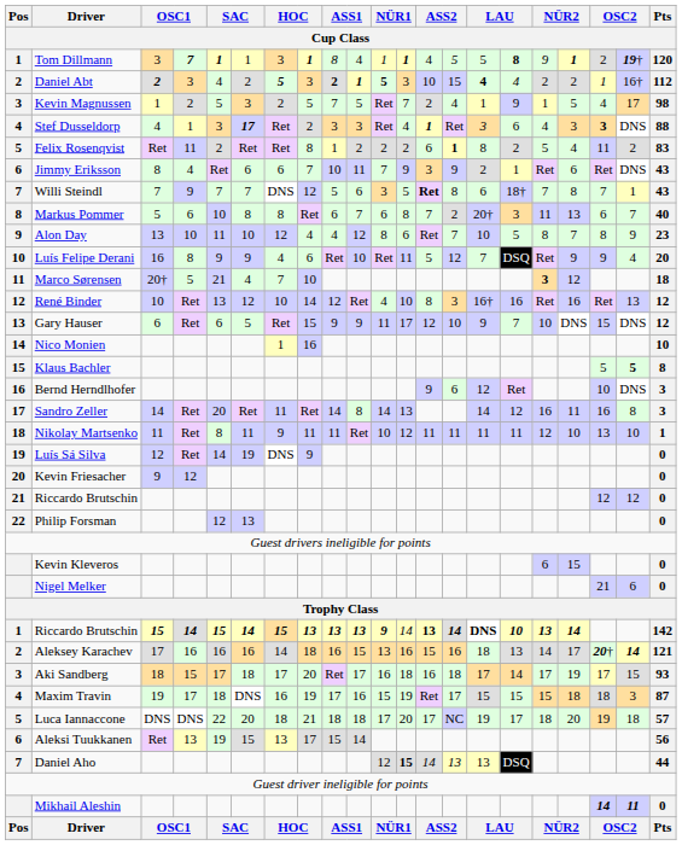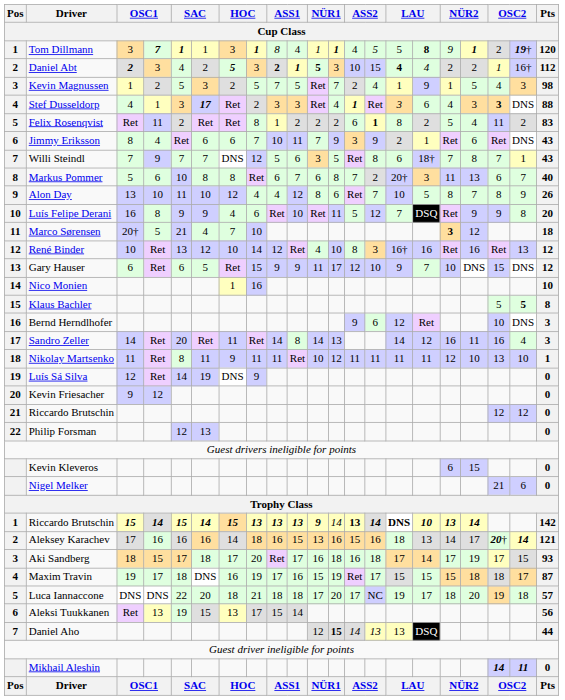 <table align=left| class="wikitable" style="font-size: 85%; text-align: center">
 <tr valign="top">
 <th valign=middle>Pos</th>
 <th valign=middle>Driver</th>
 <th colspan=2><a href='#'>OSC1</a></th>
 <th colspan=2><a href='#'>SAC</a></th>
 <th colspan=2><a href='#'>HOC</a></th>
 <th colspan=2><a href='#'>ASS1</a></th>
 <th colspan=2><a href='#'>NÜR1</a></th>
 <th colspan=2><a href='#'>ASS2</a></th>
 <th colspan=2><a href='#'>LAU</a></th>
 <th colspan=2><a href='#'>NÜR2</a></th>
 <th colspan=2><a href='#'>OSC2</a></th>
 <th valign="middle">Pts</th>
 </tr>
 <tr>
 <th colspan=21>Cup Class</th>
 </tr>
 <tr>
 <th>1</th>
 <td align=left> <a href='#'>Tom Dillmann</a></td>
 <td style="background:#FFDF9F;">3</td>
 <td style="background:#DFFFDF;"><strong><em>7</em></strong></td>
 <td style="background:#FFFFBF;"><strong><em>1</em></strong></td>
 <td style="background:#FFFFBF;">1</td>
 <td style="background:#FFDF9F;">3</td>
 <td style="background:#FFFFBF;"><strong><em>1</em></strong></td>
 <td style="background:#DFFFDF;"><em>8</em></td>
 <td style="background:#DFFFDF;">4</td>
 <td style="background:#FFFFBF;"><em>1</em></td>
 <td style="background:#FFFFBF;"><strong><em>1</em></strong></td>
 <td style="background:#DFFFDF;">4</td>
 <td style="background:#DFFFDF;"><em>5</em></td>
 <td style="background:#DFFFDF;">5</td>
 <td style="background:#DFFFDF;"><strong>8</strong></td>
 <td style="background:#DFFFDF;"><em>9</em></td>
 <td style="background:#FFFFBF;"><strong><em>1</em></strong></td>
 <td style="background:#DFDFDF;">2</td>
 <td style="background:#CFCFFF;"><strong><em>19</em></strong>†</td>
 <th>120</th>
 </tr>
 <tr>
 <th>2</th>
 <td align=left> <a href='#'>Daniel Abt</a></td>
 <td style="background:#DFDFDF;"><strong><em>2</em></strong></td>
 <td style="background:#FFDF9F;">3</td>
 <td style="background:#DFFFDF;">4</td>
 <td style="background:#DFDFDF;">2</td>
 <td style="background:#DFFFDF;"><strong><em>5</em></strong></td>
 <td style="background:#FFDF9F;">3</td>
 <td style="background:#DFDFDF;"><strong>2</strong></td>
 <td style="background:#FFFFBF;"><strong><em>1</em></strong></td>
 <td style="background:#DFFFDF;"><strong>5</strong></td>
 <td style="background:#FFDF9F;">3</td>
 <td style="background:#CFCFFF;">10</td>
 <td style="background:#CFCFFF;">15</td>
 <td style="background:#DFFFDF;"><strong>4</strong></td>
 <td style="background:#DFFFDF;"><em>4</em></td>
 <td style="background:#DFDFDF;">2</td>
 <td style="background:#DFDFDF;">2</td>
 <td style="background:#FFFFBF;"><em>1</em></td>
 <td style="background:#CFCFFF;">16†</td>
 <th>112</th>
 </tr>
 <tr>
 <th>3</th>
 <td align=left> <a href='#'>Kevin Magnussen</a></td>
 <td style="background:#FFFFBF;">1</td>
 <td style="background:#DFDFDF;">2</td>
 <td style="background:#DFFFDF;">5</td>
 <td style="background:#FFDF9F;">3</td>
 <td style="background:#DFDFDF;">2</td>
 <td style="background:#DFFFDF;">5</td>
 <td style="background:#DFFFDF;">7</td>
 <td style="background:#DFFFDF;">5</td>
 <td style="background:#EFCFFF;">Ret</td>
 <td style="background:#DFFFDF;">7</td>
 <td style="background:#DFDFDF;">2</td>
 <td style="background:#DFFFDF;">4</td>
 <td style="background:#FFFFBF;">1</td>
 <td style="background:#CFCFFF;">9</td>
 <td style="background:#FFFFBF;">1</td>
 <td style="background:#DFFFDF;">5</td>
 <td style="background:#DFFFDF;">4</td>
-<td style="background:#FFDF9F;">17</td>
+<td style="background:#FFDF9F;">3</td>
 <th>98</th>
 </tr>
 <tr>
 <th>4</th>
 <td align=left> <a href='#'>Stef Dusseldorp</a></td>
 <td style="background:#DFFFDF;">4</td>
 <td style="background:#FFFFBF;">1</td>
 <td style="background:#FFDF9F;">3</td>
 <td style="background:#CFCFFF;"><strong><em>17</em></strong></td>
 <td style="background:#EFCFFF;">Ret</td>
 <td style="background:#DFDFDF;">2</td>
 <td style="background:#FFDF9F;">3</td>
 <td style="background:#FFDF9F;">3</td>
 <td style="background:#EFCFFF;">Ret</td>
 <td style="background:#DFFFDF;">4</td>
 <td style="background:#FFFFBF;"><strong><em>1</em></strong></td>
 <td style="background:#EFCFFF;">Ret</td>
 <td style="background:#FFDF9F;"><em>3</em></td>
 <td style="background:#DFFFDF;">6</td>
 <td style="background:#DFFFDF;">4</td>
 <td style="background:#FFDF9F;">3</td>
 <td style="background:#FFDF9F;"><strong>3</strong></td>
 <td style="background:#FFFFFF;">DNS</td>
 <th>88</th>
 </tr>
 <tr>
 <th>5</th>
 <td align=left> <a href='#'>Felix Rosenqvist</a></td>
 <td style="background:#EFCFFF;">Ret</td>
 <td style="background:#CFCFFF;">11</td>
 <td style="background:#DFDFDF;">2</td>
 <td style="background:#EFCFFF;">Ret</td>
 <td style="background:#EFCFFF;">Ret</td>
 <td style="background:#DFFFDF;">8</td>
 <td style="background:#FFFFBF;">1</td>
 <td style="background:#DFDFDF;">2</td>
 <td style="background:#DFDFDF;">2</td>
 <td style="background:#DFDFDF;">2</td>
 <td style="background:#DFFFDF;">6</td>
 <td style="background:#FFFFBF;"><strong>1</strong></td>
 <td style="background:#DFFFDF;">8</td>
 <td style="background:#DFDFDF;">2</td>
 <td style="background:#DFFFDF;">5</td>
 <td style="background:#DFFFDF;">4</td>
 <td style="background:#CFCFFF;">11</td>
 <td style="background:#DFDFDF;">2</td>
 <th>83</th>
 </tr>
 <tr>
 <th>6</th>
 <td align=left> <a href='#'>Jimmy Eriksson</a></td>
 <td style="background:#DFFFDF;">8</td>
 <td style="background:#DFFFDF;">4</td>
 <td style="background:#EFCFFF;">Ret</td>
 <td style="background:#DFFFDF;">6</td>
 <td style="background:#DFFFDF;">6</td>
 <td style="background:#DFFFDF;">7</td>
 <td style="background:#CFCFFF;">10</td>
 <td style="background:#CFCFFF;">11</td>
 <td style="background:#DFFFDF;">7</td>
 <td style="background:#CFCFFF;">9</td>
 <td style="background:#FFDF9F;">3</td>
 <td style="background:#CFCFFF;">9</td>
 <td style="background:#DFDFDF;">2</td>
 <td style="background:#FFFFBF;">1</td>
 <td style="background:#EFCFFF;">Ret</td>
 <td style="background:#DFFFDF;">6</td>
 <td style="background:#EFCFFF;">Ret</td>
 <td style="background:#FFFFFF;">DNS</td>
 <th>43</th>
 </tr>
 <tr>
 <th>7</th>
 <td align=left> Willi Steindl</td>
 <td style="background:#DFFFDF;">7</td>
 <td style="background:#CFCFFF;">9</td>
 <td style="background:#DFFFDF;">7</td>
 <td style="background:#DFFFDF;">7</td>
 <td style="background:#FFFFFF;">DNS</td>
 <td style="background:#CFCFFF;">12</td>
 <td style="background:#DFFFDF;">5</td>
 <td style="background:#DFFFDF;">6</td>
 <td style="background:#FFDF9F;">3</td>
 <td style="background:#DFFFDF;">5</td>
-<td style="background:#EFCFFF;"><strong>Ret</strong></td>
+<td style="background:#EFCFFF;">Ret</td>
 <td style="background:#DFFFDF;">8</td>
 <td style="background:#DFFFDF;">6</td>
 <td style="background:#CFCFFF;">18†</td>
 <td style="background:#DFFFDF;">7</td>
 <td style="background:#DFFFDF;">8</td>
 <td style="background:#DFFFDF;">7</td>
 <td style="background:#FFFFBF;">1</td>
 <th>43</th>
 </tr>
 <tr>
 <th>8</th>
 <td align=left> <a href='#'>Markus Pommer</a></td>
 <td style="background:#DFFFDF;">5</td>
 <td style="background:#DFFFDF;">6</td>
 <td style="background:#CFCFFF;">10</td>
 <td style="background:#DFFFDF;">8</td>
 <td style="background:#DFFFDF;">8</td>
 <td style="background:#EFCFFF;">Ret</td>
 <td style="background:#DFFFDF;">6</td>
 <td style="background:#DFFFDF;">7</td>
 <td style="background:#DFFFDF;">6</td>
 <td style="background:#DFFFDF;">8</td>
 <td style="background:#DFFFDF;">7</td>
 <td style="background:#DFDFDF;">2</td>
 <td style="background:#CFCFFF;">20†</td>
 <td style="background:#FFDF9F;">3</td>
 <td style="background:#CFCFFF;">11</td>
 <td style="background:#CFCFFF;">13</td>
 <td style="background:#DFFFDF;">6</td>
 <td style="background:#DFFFDF;">7</td>
 <th>40</th>
 </tr>
 <tr>
 <th>9</th>
 <td align=left> <a href='#'>Alon Day</a></td>
 <td style="background:#CFCFFF;">13</td>
 <td style="background:#CFCFFF;">10</td>
 <td style="background:#CFCFFF;">11</td>
 <td style="background:#CFCFFF;">10</td>
 <td style="background:#CFCFFF;">12</td>
 <td style="background:#DFFFDF;">4</td>
 <td style="background:#DFFFDF;">4</td>
 <td style="background:#CFCFFF;">12</td>
 <td style="background:#DFFFDF;">8</td>
 <td style="background:#DFFFDF;">6</td>
 <td style="background:#EFCFFF;">Ret</td>
 <td style="background:#DFFFDF;">7</td>
 <td style="background:#CFCFFF;">10</td>
 <td style="background:#DFFFDF;">5</td>
 <td style="background:#DFFFDF;">8</td>
 <td style="background:#DFFFDF;">7</td>
 <td style="background:#DFFFDF;">8</td>
 <td style="background:#DFFFDF;">9</td>
-<th>23</th>
+<th>26</th>
 </tr>
 <tr>
 <th>10</th>
 <td align=left> <a href='#'>Luís Felipe Derani</a></td>
 <td style="background:#CFCFFF;">16</td>
 <td style="background:#DFFFDF;">8</td>
 <td style="background:#CFCFFF;">9</td>
 <td style="background:#CFCFFF;">9</td>
 <td style="background:#DFFFDF;">4</td>
 <td style="background:#DFFFDF;">6</td>
 <td style="background:#EFCFFF;">Ret</td>
 <td style="background:#CFCFFF;">10</td>
 <td style="background:#EFCFFF;">Ret</td>
 <td style="background:#CFCFFF;">11</td>
 <td style="background:#DFFFDF;">5</td>
 <td style="background:#CFCFFF;">12</td>
 <td style="background:#DFFFDF;">7</td>
 <td style="background:black; color:white;">DSQ</td>
 <td style="background:#EFCFFF;">Ret</td>
 <td style="background:#CFCFFF;">9</td>
 <td style="background:#CFCFFF;">9</td>
-<td style="background:#DFFFDF;">4</td>
+<td style="background:#DFFFDF;">8</td>
 <th>20</th>
 </tr>
 <tr>
 <th>11</th>
 <td align=left> <a href='#'>Marco Sørensen</a></td>
 <td style="background:#CFCFFF;">20†</td>
 <td style="background:#DFFFDF;">5</td>
 <td style="background:#CFCFFF;">21</td>
 <td style="background:#DFFFDF;">4</td>
 <td style="background:#DFFFDF;">7</td>
 <td style="background:#CFCFFF;">10</td>
 <td></td>
 <td></td>
 <td></td>
 <td></td>
 <td></td>
 <td></td>
 <td></td>
 <td></td>
 <td style="background:#FFDF9F;"><strong>3</strong></td>
 <td style="background:#CFCFFF;">12</td>
 <td></td>
 <td></td>
 <th>18</th>
 </tr>
 <tr>
 <th>12</th>
 <td align=left> <a href='#'>René Binder</a></td>
 <td style="background:#CFCFFF;">10</td>
 <td style="background:#EFCFFF;">Ret</td>
 <td style="background:#CFCFFF;">13</td>
 <td style="background:#CFCFFF;">12</td>
 <td style="background:#CFCFFF;">10</td>
 <td style="background:#CFCFFF;">14</td>
 <td style="background:#CFCFFF;">12</td>
 <td style="background:#EFCFFF;">Ret</td>
 <td style="background:#DFFFDF;">4</td>
 <td style="background:#CFCFFF;">10</td>
 <td style="background:#DFFFDF;">8</td>
 <td style="background:#FFDF9F;">3</td>
 <td style="background:#CFCFFF;">16†</td>
 <td style="background:#CFCFFF;">16</td>
 <td style="background:#EFCFFF;">Ret</td>
 <td style="background:#CFCFFF;">16</td>
 <td style="background:#EFCFFF;">Ret</td>
 <td style="background:#CFCFFF;">13</td>
 <th>12</th>
 </tr>
 <tr>
 <th>13</th>
 <td align=left> Gary Hauser</td>
 <td style="background:#DFFFDF;">6</td>
 <td style="background:#EFCFFF;">Ret</td>
 <td style="background:#DFFFDF;">6</td>
 <td style="background:#DFFFDF;">5</td>
 <td style="background:#EFCFFF;">Ret</td>
 <td style="background:#CFCFFF;">15</td>
 <td style="background:#CFCFFF;">9</td>
 <td style="background:#CFCFFF;">9</td>
 <td style="background:#CFCFFF;">11</td>
 <td style="background:#CFCFFF;">17</td>
 <td style="background:#CFCFFF;">12</td>
 <td style="background:#CFCFFF;">10</td>
 <td style="background:#CFCFFF;">9</td>
 <td style="background:#DFFFDF;">7</td>
 <td style="background:#CFCFFF;">10</td>
 <td style="background:#FFFFFF;">DNS</td>
 <td style="background:#CFCFFF;">15</td>
 <td style="background:#FFFFFF;">DNS</td>
 <th>12</th>
 </tr>
 <tr>
 <th>14</th>
 <td align=left> <a href='#'>Nico Monien</a></td>
 <td></td>
 <td></td>
 <td></td>
 <td></td>
 <td style="background:#FFFFBF;">1</td>
 <td style="background:#CFCFFF;">16</td>
 <td></td>
 <td></td>
 <td></td>
 <td></td>
 <td></td>
 <td></td>
 <td></td>
 <td></td>
 <td></td>
 <td></td>
 <td></td>
 <td></td>
 <th>10</th>
 </tr>
 <tr>
 <th>15</th>
 <td align=left> <a href='#'>Klaus Bachler</a></td>
 <td></td>
 <td></td>
 <td></td>
 <td></td>
 <td></td>
 <td></td>
 <td></td>
 <td></td>
 <td></td>
 <td></td>
 <td></td>
 <td></td>
 <td></td>
 <td></td>
 <td></td>
 <td></td>
 <td style="background:#DFFFDF;">5</td>
 <td style="background:#DFFFDF;"><strong>5</strong></td>
 <th>8</th>
 </tr>
 <tr>
 <th>16</th>
 <td align=left> Bernd Herndlhofer</td>
 <td></td>
 <td></td>
 <td></td>
 <td></td>
 <td></td>
 <td></td>
 <td></td>
 <td></td>
 <td></td>
 <td></td>
 <td style="background:#CFCFFF;">9</td>
 <td style="background:#DFFFDF;">6</td>
 <td style="background:#CFCFFF;">12</td>
 <td style="background:#EFCFFF;">Ret</td>
 <td></td>
 <td></td>
 <td style="background:#CFCFFF;">10</td>
 <td style="background:#FFFFFF;">DNS</td>
 <th>3</th>
 </tr>
 <tr>
 <th>17</th>
 <td align=left> <a href='#'>Sandro Zeller</a></td>
 <td style="background:#CFCFFF;">14</td>
 <td style="background:#EFCFFF;">Ret</td>
 <td style="background:#CFCFFF;">20</td>
 <td style="background:#EFCFFF;">Ret</td>
 <td style="background:#CFCFFF;">11</td>
 <td style="background:#EFCFFF;">Ret</td>
 <td style="background:#CFCFFF;">14</td>
 <td style="background:#DFFFDF;">8</td>
 <td style="background:#CFCFFF;">14</td>
 <td style="background:#CFCFFF;">13</td>
 <td></td>
 <td></td>
 <td style="background:#CFCFFF;">14</td>
 <td style="background:#CFCFFF;">12</td>
 <td style="background:#CFCFFF;">16</td>
 <td style="background:#CFCFFF;">11</td>
 <td style="background:#CFCFFF;">16</td>
-<td style="background:#DFFFDF;">8</td>
+<td style="background:#DFFFDF;">4</td>
 <th>3</th>
 </tr>
 <tr>
 <th>18</th>
 <td align=left> <a href='#'>Nikolay Martsenko</a></td>
 <td style="background:#CFCFFF;">11</td>
 <td style="background:#EFCFFF;">Ret</td>
 <td style="background:#DFFFDF;">8</td>
 <td style="background:#CFCFFF;">11</td>
 <td style="background:#CFCFFF;">9</td>
 <td style="background:#CFCFFF;">11</td>
 <td style="background:#CFCFFF;">11</td>
 <td style="background:#EFCFFF;">Ret</td>
 <td style="background:#CFCFFF;">10</td>
 <td style="background:#CFCFFF;">12</td>
 <td style="background:#CFCFFF;">11</td>
 <td style="background:#CFCFFF;">11</td>
 <td style="background:#CFCFFF;">11</td>
 <td style="background:#CFCFFF;">11</td>
 <td style="background:#CFCFFF;">12</td>
 <td style="background:#CFCFFF;">10</td>
 <td style="background:#CFCFFF;">13</td>
 <td style="background:#CFCFFF;">10</td>
 <th>1</th>
 </tr>
 <tr>
 <th>19</th>
 <td align=left> <a href='#'>Luís Sá Silva</a></td>
 <td style="background:#CFCFFF;">12</td>
 <td style="background:#EFCFFF;">Ret</td>
 <td style="background:#CFCFFF;">14</td>
 <td style="background:#CFCFFF;">19</td>
 <td style="background:#FFFFFF;">DNS</td>
 <td style="background:#CFCFFF;">9</td>
 <td></td>
 <td></td>
 <td></td>
 <td></td>
 <td></td>
 <td></td>
 <td></td>
 <td></td>
 <td></td>
 <td></td>
 <td></td>
 <td></td>
 <th>0</th>
 </tr>
 <tr>
 <th>20</th>
 <td align=left> Kevin Friesacher</td>
 <td style="background:#CFCFFF;">9</td>
 <td style="background:#CFCFFF;">12</td>
 <td></td>
 <td></td>
 <td></td>
 <td></td>
 <td></td>
 <td></td>
 <td></td>
 <td></td>
 <td></td>
 <td></td>
 <td></td>
 <td></td>
 <td></td>
 <td></td>
 <td></td>
 <td></td>
 <th>0</th>
 </tr>
 <tr>
 <th>21</th>
 <td align=left> Riccardo Brutschin</td>
 <td></td>
 <td></td>
 <td></td>
 <td></td>
 <td></td>
 <td></td>
 <td></td>
 <td></td>
 <td></td>
 <td></td>
 <td></td>
 <td></td>
 <td></td>
 <td></td>
 <td></td>
 <td></td>
 <td style="background:#CFCFFF;">12</td>
 <td style="background:#CFCFFF;">12</td>
 <th>0</th>
 </tr>
 <tr>
 <th>22</th>
 <td align=left> Philip Forsman</td>
 <td></td>
 <td></td>
 <td style="background:#CFCFFF;">12</td>
 <td style="background:#CFCFFF;">13</td>
 <td></td>
 <td></td>
 <td></td>
 <td></td>
 <td></td>
 <td></td>
 <td></td>
 <td></td>
 <td></td>
 <td></td>
 <td></td>
 <td></td>
 <td></td>
 <td></td>
 <th>0</th>
 </tr>
 <tr>
 <td colspan=21 align=center><em>Guest drivers ineligible for points</em></td>
 </tr>
 <tr>
 <th></th>
 <td align=left> Kevin Kleveros</td>
 <td></td>
 <td></td>
 <td></td>
 <td></td>
 <td></td>
 <td></td>
 <td></td>
 <td></td>
 <td></td>
 <td></td>
 <td></td>
 <td></td>
 <td></td>
 <td></td>
 <td style="background:#CFCFFF;">6</td>
 <td style="background:#CFCFFF;">15</td>
 <td></td>
 <td></td>
 <th>0</th>
 </tr>
 <tr>
 <th></th>
 <td align=left> <a href='#'>Nigel Melker</a></td>
 <td></td>
 <td></td>
 <td></td>
 <td></td>
 <td></td>
 <td></td>
 <td></td>
 <td></td>
 <td></td>
 <td></td>
 <td></td>
 <td></td>
 <td></td>
 <td></td>
 <td></td>
 <td></td>
 <td style="background:#CFCFFF;">21</td>
 <td style="background:#CFCFFF;">6</td>
 <th>0</th>
 </tr>
 <tr>
 <th colspan=21>Trophy Class</th>
 </tr>
 <tr>
 <th>1</th>
 <td align=left nowrap> Riccardo Brutschin</td>
 <td style="background:#FFFFBF;"><strong><em>15</em></strong></td>
 <td style="background:#DFDFDF;"><strong><em>14</em></strong></td>
 <td style="background:#FFFFBF;"><strong><em>15</em></strong></td>
 <td style="background:#FFFFBF;"><strong><em>14</em></strong></td>
 <td style="background:#FFDF9F;"><strong><em>15</em></strong></td>
 <td style="background:#FFFFBF;"><strong><em>13</em></strong></td>
 <td style="background:#FFFFBF;"><strong><em>13</em></strong></td>
 <td style="background:#FFFFBF;"><strong><em>13</em></strong></td>
 <td style="background:#FFFFBF;"><strong><em>9</em></strong></td>
 <td style="background:#FFFFBF;"><em>14</em></td>
 <td style="background:#FFFFBF;"><strong>13</strong></td>
 <td style="background:#DFDFDF;"><strong><em>14</em></strong></td>
 <td style="background:#FFFFFF;"><strong>DNS</strong></td>
 <td style="background:#FFFFBF;"><strong><em>10</em></strong></td>
 <td style="background:#FFFFBF;"><strong><em>13</em></strong></td>
 <td style="background:#FFFFBF;"><strong><em>14</em></strong></td>
 <td></td>
 <td></td>
 <th>142</th>
 </tr>
 <tr>
 <th>2</th>
 <td align=left> Aleksey Karachev</td>
 <td style="background:#DFDFDF;">17</td>
 <td style="background:#DFFFDF;">16</td>
 <td style="background:#DFDFDF;">16</td>
 <td style="background:#FFDF9F;">16</td>
 <td style="background:#DFDFDF;">14</td>
 <td style="background:#FFDF9F;">18</td>
 <td style="background:#FFDF9F;">16</td>
 <td style="background:#FFDF9F;">15</td>
 <td style="background:#FFDF9F;">13</td>
 <td style="background:#FFDF9F;">16</td>
 <td style="background:#FFDF9F;">15</td>
 <td style="background:#FFDF9F;">16</td>
 <td style="background:#DFFFDF;">18</td>
 <td style="background:#DFDFDF;">13</td>
 <td style="background:#DFDFDF;">14</td>
 <td style="background:#DFDFDF;">17</td>
 <td style="background:#DFFFDF;"><strong><em>20</em></strong>†</td>
 <td style="background:#FFFFBF;"><strong><em>14</em></strong></td>
 <th>121</th>
 </tr>
 <tr>
 <th>3</th>
 <td align=left> Aki Sandberg</td>
 <td style="background:#FFDF9F;">18</td>
 <td style="background:#FFDF9F;">15</td>
 <td style="background:#FFDF9F;">17</td>
 <td style="background:#DFFFDF;">18</td>
 <td style="background:#DFFFDF;">17</td>
 <td style="background:#DFFFDF;">20</td>
 <td style="background:#EFCFFF;">Ret</td>
 <td style="background:#DFFFDF;">17</td>
 <td style="background:#DFFFDF;">16</td>
 <td style="background:#DFFFDF;">18</td>
 <td style="background:#DFFFDF;">16</td>
 <td style="background:#DFFFDF;">18</td>
 <td style="background:#FFDF9F;">17</td>
 <td style="background:#FFDF9F;">14</td>
 <td style="background:#DFFFDF;">17</td>
 <td style="background:#DFFFDF;">19</td>
 <td style="background:#FFFFBF;">17</td>
 <td style="background:#DFDFDF;">15</td>
 <th>93</th>
 </tr>
 <tr>
 <th>4</th>
 <td align=left> Maxim Travin</td>
 <td style="background:#DFFFDF;">19</td>
 <td style="background:#DFFFDF;">17</td>
 <td style="background:#DFFFDF;">18</td>
 <td style="background:#FFFFFF;">DNS</td>
 <td style="background:#DFFFDF;">16</td>
 <td style="background:#DFFFDF;">19</td>
 <td style="background:#DFFFDF;">17</td>
 <td style="background:#DFFFDF;">16</td>
 <td style="background:#DFFFDF;">15</td>
 <td style="background:#DFFFDF;">19</td>
 <td style="background:#EFCFFF;">Ret</td>
 <td style="background:#DFFFDF;">17</td>
 <td style="background:#DFDFDF;">15</td>
 <td style="background:#DFFFDF;">15</td>
 <td style="background:#FFDF9F;">15</td>
 <td style="background:#FFDF9F;">18</td>
 <td style="background:#DFDFDF;">18</td>
-<td style="background:#FFDF9F;">3</td>
+<td style="background:#FFDF9F;">17</td>
 <th>87</th>
 </tr>
 <tr>
 <th>5</th>
 <td align=left> Luca Iannaccone</td>
 <td style="background:#FFFFFF;">DNS</td>
 <td style="background:#FFFFFF;">DNS</td>
 <td style="background:#DFFFDF;">22</td>
 <td style="background:#DFFFDF;">20</td>
 <td style="background:#DFFFDF;">18</td>
 <td style="background:#DFFFDF;">21</td>
 <td style="background:#DFFFDF;">18</td>
 <td style="background:#DFFFDF;">18</td>
 <td style="background:#DFFFDF;">17</td>
 <td style="background:#DFFFDF;">20</td>
 <td style="background:#DFFFDF;">17</td>
 <td style="background:#CFCFFF;">NC</td>
 <td style="background:#DFFFDF;">19</td>
 <td style="background:#DFFFDF;">17</td>
 <td style="background:#DFFFDF;">18</td>
 <td style="background:#DFFFDF;">20</td>
 <td style="background:#FFDF9F;">19</td>
 <td style="background:#DFFFDF;">18</td>
 <th>57</th>
 </tr>
 <tr>
 <th>6</th>
 <td align=left> Aleksi Tuukkanen</td>
 <td style="background:#EFCFFF;">Ret</td>
 <td style="background:#FFFFBF;">13</td>
 <td style="background:#DFFFDF;">19</td>
 <td style="background:#DFDFDF;">15</td>
 <td style="background:#FFFFBF;">13</td>
 <td style="background:#DFDFDF;">17</td>
 <td style="background:#DFDFDF;">15</td>
 <td style="background:#DFDFDF;">14</td>
 <td></td>
 <td></td>
 <td></td>
 <td></td>
 <td></td>
 <td></td>
 <td></td>
 <td></td>
 <td></td>
 <td></td>
 <th>56</th>
 </tr>
 <tr>
 <th>7</th>
 <td align=left> Daniel Aho</td>
 <td></td>
 <td></td>
 <td></td>
 <td></td>
 <td></td>
 <td></td>
 <td></td>
 <td></td>
 <td style="background:#DFDFDF;">12</td>
 <td style="background:#DFDFDF;"><strong>15</strong></td>
 <td style="background:#DFDFDF;"><em>14</em></td>
 <td style="background:#FFFFBF;"><em>13</em></td>
 <td style="background:#FFFFBF;">13</td>
 <td style="background:black; color:white;">DSQ</td>
 <td></td>
 <td></td>
 <td></td>
 <td></td>
 <th>44</th>
 </tr>
 <tr>
 <td colspan=21 align=center><em>Guest driver ineligible for points</em></td>
 </tr>
 <tr>
 <th></th>
 <td align=left> <a href='#'>Mikhail Aleshin</a></td>
 <td></td>
 <td></td>
 <td></td>
 <td></td>
 <td></td>
 <td></td>
 <td></td>
 <td></td>
 <td></td>
 <td></td>
 <td></td>
 <td></td>
 <td></td>
 <td></td>
 <td></td>
 <td></td>
 <td style="background:#CFCFFF;"><strong><em>14</em></strong></td>
 <td style="background:#CFCFFF;"><strong><em>11</em></strong></td>
 <th>0</th>
 </tr>
 <tr valign="top">
 <th valign=middle>Pos</th>
 <th valign=middle>Driver</th>
 <th colspan=2><a href='#'>OSC1</a></th>
 <th colspan=2><a href='#'>SAC</a></th>
 <th colspan=2><a href='#'>HOC</a></th>
 <th colspan=2><a href='#'>ASS1</a></th>
 <th colspan=2><a href='#'>NÜR1</a></th>
 <th colspan=2><a href='#'>ASS2</a></th>
 <th colspan=2><a href='#'>LAU</a></th>
 <th colspan=2><a href='#'>NÜR2</a></th>
 <th colspan=2><a href='#'>OSC2</a></th>
 <th valign="middle">Pts</th>
 </tr>
 </table>
